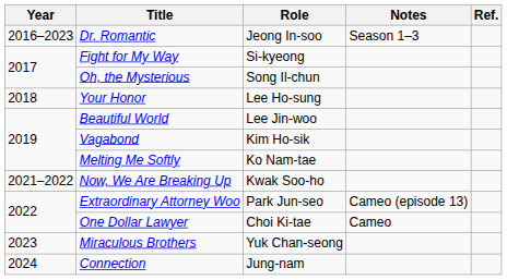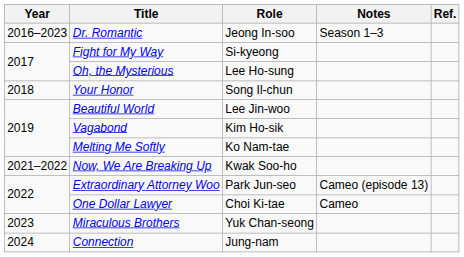 <table class="wikitable sortable plainrowheaders">
 <tr>
 <th>Year</th>
 <th>Title</th>
 <th>Role</th>
 <th>Notes</th>
 <th>Ref.</th>
 </tr>
 <tr>
 <td>2016–2023</td>
 <td><em><a href='#'>Dr. Romantic</a></em></td>
 <td>Jeong In-soo</td>
 <td>Season 1–3</td>
 <td></td>
 </tr>
 <tr>
 <td rowspan=2>2017</td>
 <td><em><a href='#'>Fight for My Way</a></em></td>
 <td>Si-kyeong</td>
 <td></td>
 <td></td>
 </tr>
 <tr>
 <td><em><a href='#'>Oh, the Mysterious</a></em></td>
-<td>Song Il-chun</td>
+<td>Lee Ho-sung</td>
 <td></td>
 <td></td>
 </tr>
 <tr>
 <td>2018</td>
 <td><em><a href='#'>Your Honor</a></em></td>
-<td>Lee Ho-sung</td>
+<td>Song Il-chun</td>
 <td></td>
 <td></td>
 </tr>
 <tr>
 <td rowspan=3>2019</td>
 <td><em><a href='#'>Beautiful World</a></em></td>
 <td>Lee Jin-woo</td>
 <td></td>
 <td></td>
 </tr>
 <tr>
 <td><em><a href='#'>Vagabond</a></em></td>
 <td>Kim Ho-sik</td>
 <td></td>
 <td></td>
 </tr>
 <tr>
 <td><em><a href='#'>Melting Me Softly</a></em></td>
 <td>Ko Nam-tae</td>
 <td></td>
 <td></td>
 </tr>
 <tr>
 <td>2021–2022</td>
 <td><em><a href='#'>Now, We Are Breaking Up</a></em></td>
 <td>Kwak Soo-ho</td>
 <td></td>
 <td></td>
 </tr>
 <tr>
 <td rowspan=2>2022</td>
 <td><em><a href='#'>Extraordinary Attorney Woo</a></em></td>
 <td>Park Jun-seo</td>
 <td>Cameo (episode 13)</td>
 <td></td>
 </tr>
 <tr>
 <td><em><a href='#'>One Dollar Lawyer</a></em></td>
 <td>Choi Ki-tae</td>
 <td>Cameo</td>
 <td></td>
 </tr>
 <tr>
 <td>2023</td>
 <td><em><a href='#'>Miraculous Brothers</a></em></td>
 <td>Yuk Chan-seong</td>
 <td></td>
 <td></td>
 </tr>
 <tr>
 <td>2024</td>
 <td><em><a href='#'>Connection</a></em></td>
 <td>Jung-nam</td>
 <td></td>
 <td></td>
 </tr>
 </table>
